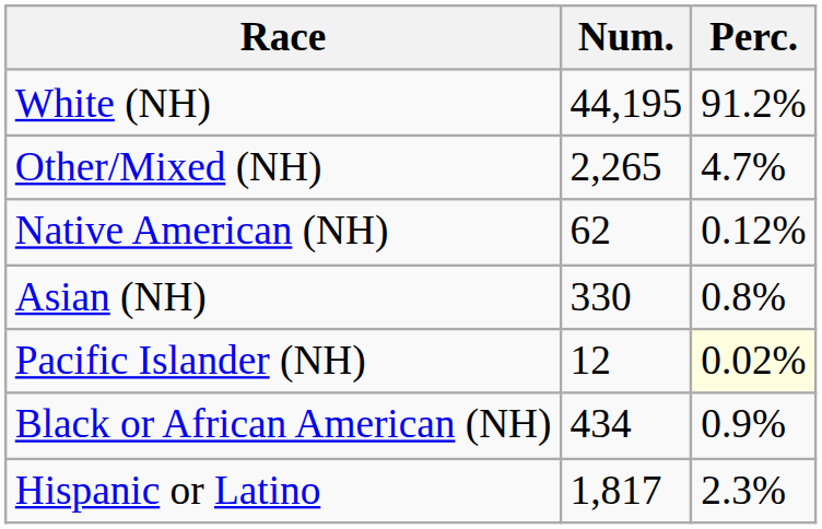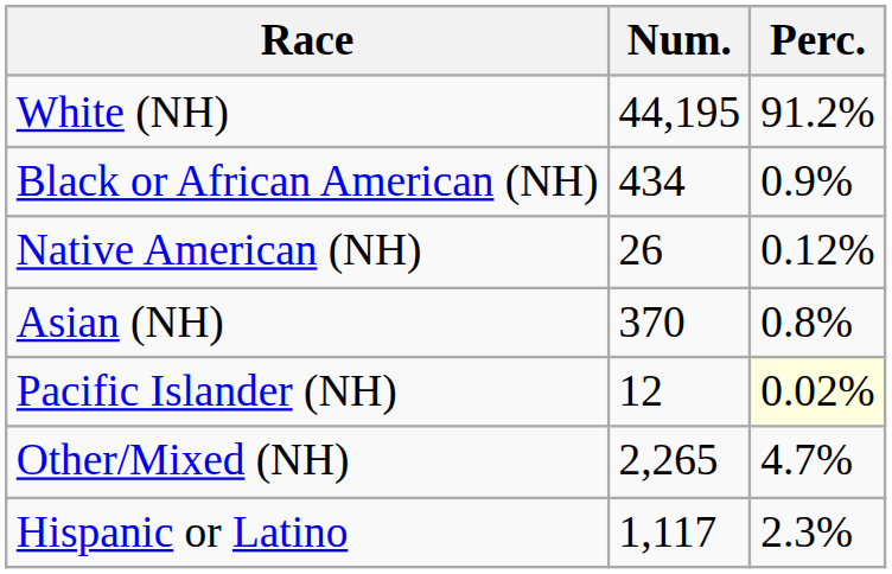 <table class="wikitable">
 <tr>
 <th>Race</th>
 <th>Num.</th>
 <th>Perc.</th>
 </tr>
 <tr>
 <td><a href='#'>White</a> (NH)</td>
 <td>44,195</td>
 <td>91.2%</td>
 </tr>
 <tr>
-<td><a href='#'>Other/Mixed</a> (NH)</td>
-<td>2,265</td>
-<td>4.7%</td>
+<td><a href='#'>Black or African American</a> (NH)</td>
+<td>434</td>
+<td>0.9%</td>
 </tr>
 <tr>
 <td><a href='#'>Native American</a> (NH)</td>
-<td>62</td>
+<td>26</td>
 <td>0.12%</td>
 </tr>
 <tr>
 <td><a href='#'>Asian</a> (NH)</td>
-<td>330</td>
+<td>370</td>
 <td>0.8%</td>
 </tr>
 <tr>
 <td><a href='#'>Pacific Islander</a> (NH)</td>
 <td>12</td>
 <td style="background: lightyellow;">0.02%</td>
 </tr>
 <tr>
-<td><a href='#'>Black or African American</a> (NH)</td>
-<td>434</td>
-<td>0.9%</td>
+<td><a href='#'>Other/Mixed</a> (NH)</td>
+<td>2,265</td>
+<td>4.7%</td>
 </tr>
 <tr>
 <td><a href='#'>Hispanic</a> or <a href='#'>Latino</a></td>
-<td>1,817</td>
+<td>1,117</td>
 <td>2.3%</td>
 </tr>
 </table>
